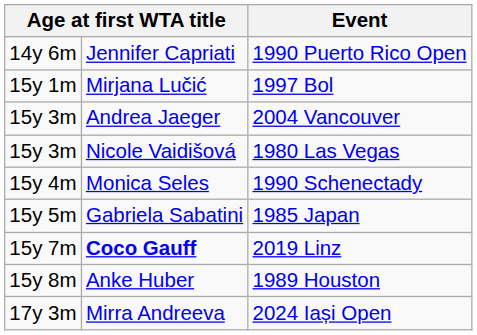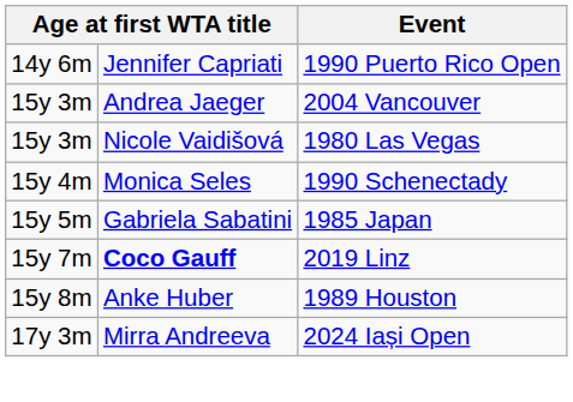 <table class="wikitable">
 <tr>
 <th colspan=2>Age at first WTA title</th>
 <th>Event</th>
 </tr>
 <tr>
 <td>14y 6m</td>
 <td> <a href='#'>Jennifer Capriati</a></td>
 <td><a href='#'>1990 Puerto Rico Open</a></td>
-</tr>
-<tr>
-<td>15y 1m</td>
-<td> <a href='#'>Mirjana Lučić</a></td>
-<td><a href='#'>1997 Bol</a></td>
 </tr>
 <tr>
 <td>15y 3m</td>
 <td> <a href='#'>Andrea Jaeger</a></td>
 <td><a href='#'>2004 Vancouver</a></td>
 </tr>
 <tr>
 <td>15y 3m</td>
 <td> <a href='#'>Nicole Vaidišová</a></td>
 <td><a href='#'>1980 Las Vegas</a></td>
 </tr>
 <tr>
 <td>15y 4m</td>
 <td> <a href='#'>Monica Seles</a></td>
 <td><a href='#'>1990 Schenectady</a></td>
 </tr>
 <tr>
 <td>15y 5m</td>
 <td> <a href='#'>Gabriela Sabatini</a></td>
 <td><a href='#'>1985 Japan</a></td>
 </tr>
 <tr>
 <td>15y 7m</td>
 <td> <strong><a href='#'>Coco Gauff</a></strong></td>
 <td><a href='#'>2019 Linz</a></td>
 </tr>
 <tr>
 <td>15y 8m</td>
 <td> <a href='#'>Anke Huber</a></td>
 <td><a href='#'>1989 Houston</a></td>
 </tr>
 <tr>
 <td>17y 3m</td>
 <td> <a href='#'>Mirra Andreeva</a></td>
 <td><a href='#'>2024 Iași Open</a></td>
 </tr>
 </table>
